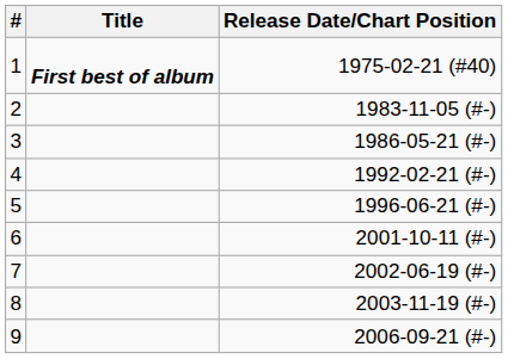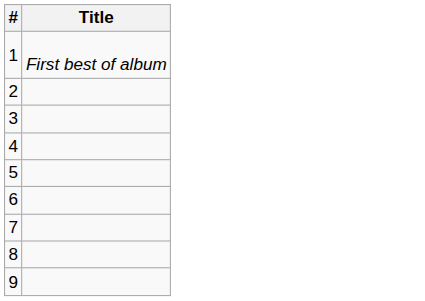 <table class="wikitable">
 <tr>
 <th>#</th>
 <th>Title</th>
-<th>Release Date/Chart Position</th>
 </tr>
 <tr>
 <td>1</td>
-<td align="left"><strong><br><em>First best of album</em></strong></td>
-<td align="right">1975-02-21 (#40)</td>
+<td align="left"><br><em>First best of album</em></td>
 </tr>
 <tr>
 <td>2</td>
 <td align="left"></td>
-<td align="right">1983-11-05 (#-)</td>
 </tr>
 <tr>
 <td>3</td>
 <td align="left"></td>
-<td align="right">1986-05-21 (#-)</td>
 </tr>
 <tr>
 <td>4</td>
 <td align="left"></td>
-<td align="right">1992-02-21 (#-)</td>
 </tr>
 <tr>
 <td>5</td>
 <td align="left"><br></td>
-<td align="right">1996-06-21 (#-)</td>
 </tr>
 <tr>
 <td>6</td>
 <td align="left"></td>
-<td align="right">2001-10-11 (#-)</td>
 </tr>
 <tr>
 <td>7</td>
 <td align="left"><br></td>
-<td align="right">2002-06-19 (#-)</td>
 </tr>
 <tr>
 <td>8</td>
 <td align="left"></td>
-<td align="right">2003-11-19 (#-)</td>
 </tr>
 <tr>
 <td>9</td>
 <td align="left"></td>
-<td align="right">2006-09-21 (#-)</td>
 </tr>
 </table>
